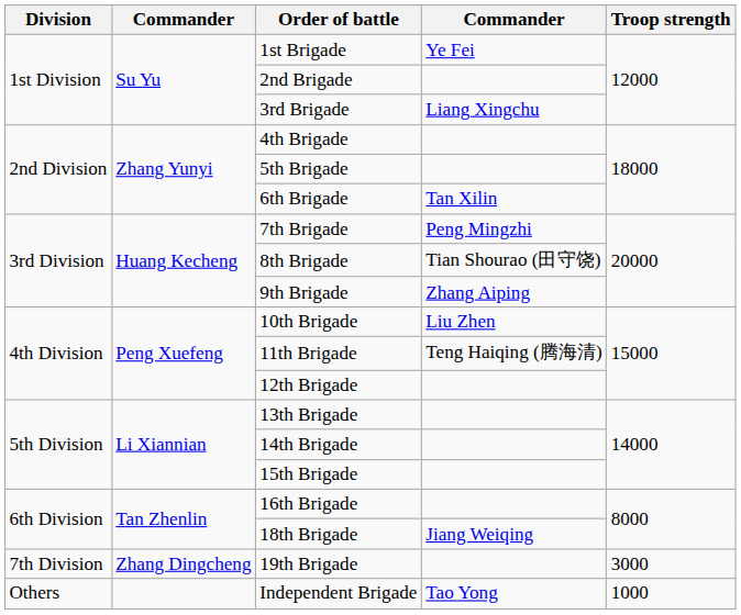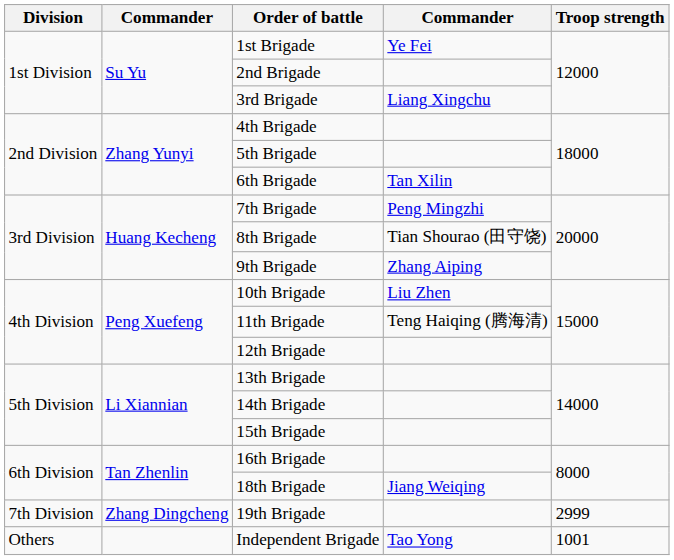 <table class="wikitable">
 <tr>
 <th>Division</th>
 <th>Commander</th>
 <th>Order of battle</th>
 <th>Commander</th>
 <th>Troop strength</th>
 </tr>
 <tr>
 <td rowspan="3">1st Division</td>
 <td rowspan="3"><a href='#'>Su Yu</a></td>
 <td>1st Brigade</td>
 <td><a href='#'>Ye Fei</a></td>
 <td rowspan="3">12000</td>
 </tr>
 <tr>
 <td>2nd Brigade</td>
 <td></td>
 </tr>
 <tr>
 <td>3rd Brigade</td>
 <td><a href='#'>Liang Xingchu</a></td>
 </tr>
 <tr>
 <td rowspan="3">2nd Division</td>
 <td rowspan="3"><a href='#'>Zhang Yunyi</a></td>
 <td>4th Brigade</td>
 <td></td>
 <td rowspan="3">18000</td>
 </tr>
 <tr>
 <td>5th Brigade</td>
 <td></td>
 </tr>
 <tr>
 <td>6th Brigade</td>
 <td><a href='#'>Tan Xilin</a></td>
 </tr>
 <tr>
 <td rowspan="3">3rd Division</td>
 <td rowspan="3"><a href='#'>Huang Kecheng</a></td>
 <td>7th Brigade</td>
 <td><a href='#'>Peng Mingzhi</a></td>
 <td rowspan="3">20000</td>
 </tr>
 <tr>
 <td>8th Brigade</td>
 <td>Tian Shourao (田守饶)</td>
 </tr>
 <tr>
 <td>9th Brigade</td>
 <td><a href='#'>Zhang Aiping</a></td>
 </tr>
 <tr>
 <td rowspan="3">4th Division</td>
 <td rowspan="3"><a href='#'>Peng Xuefeng</a></td>
 <td>10th Brigade</td>
 <td><a href='#'>Liu Zhen</a></td>
 <td rowspan="3">15000</td>
 </tr>
 <tr>
 <td>11th Brigade</td>
 <td>Teng Haiqing (腾海清)</td>
 </tr>
 <tr>
 <td>12th Brigade</td>
 <td></td>
 </tr>
 <tr>
 <td rowspan="3">5th Division</td>
 <td rowspan="3"><a href='#'>Li Xiannian</a></td>
 <td>13th Brigade</td>
 <td></td>
 <td rowspan="3">14000</td>
 </tr>
 <tr>
 <td>14th Brigade</td>
 <td></td>
 </tr>
 <tr>
 <td>15th Brigade</td>
 <td></td>
 </tr>
 <tr>
 <td rowspan="2">6th Division</td>
 <td rowspan="2"><a href='#'>Tan Zhenlin</a></td>
 <td>16th Brigade</td>
 <td></td>
 <td rowspan="2">8000</td>
 </tr>
 <tr>
 <td>18th Brigade</td>
 <td><a href='#'>Jiang Weiqing</a></td>
 </tr>
 <tr>
 <td rowspan="1">7th Division</td>
 <td rowspan="1"><a href='#'>Zhang Dingcheng</a></td>
 <td>19th Brigade</td>
 <td></td>
-<td rowspan="1">3000</td>
+<td rowspan="1">2999</td>
 </tr>
 <tr>
 <td rowspan="1">Others</td>
 <td rowspan="1"></td>
 <td>Independent Brigade</td>
 <td><a href='#'>Tao Yong</a></td>
-<td rowspan="1">1000</td>
+<td rowspan="1">1001</td>
 </tr>
 </table>
